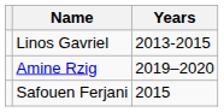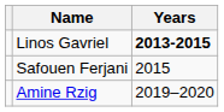 <table class="wikitable">
 <tr>
 <th></th>
 <th>Name</th>
 <th>Years</th>
 </tr>
 <tr>
 <td></td>
 <td>Linos Gavriel</td>
-<td>2013-2015</td>
+<td><strong>2013-2015</strong></td>
+</tr>
+<tr>
+<td></td>
+<td>Safouen Ferjani</td>
+<td>2015</td>
 </tr>
 <tr>
 <td></td>
 <td><a href='#'>Amine Rzig</a></td>
 <td>2019–2020</td>
 </tr>
-<tr>
-<td></td>
-<td>Safouen Ferjani</td>
-<td>2015</td>
-</tr>
 </table>
